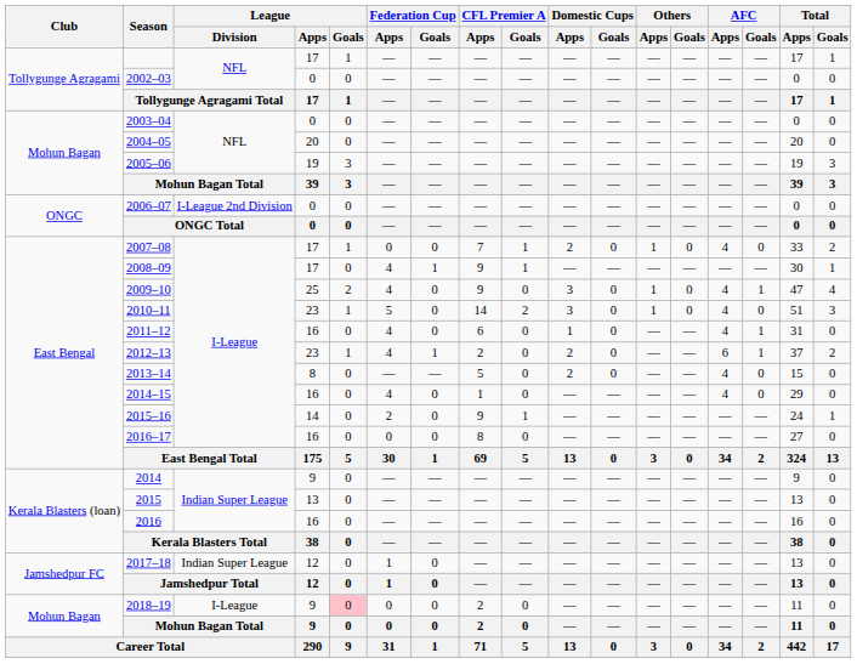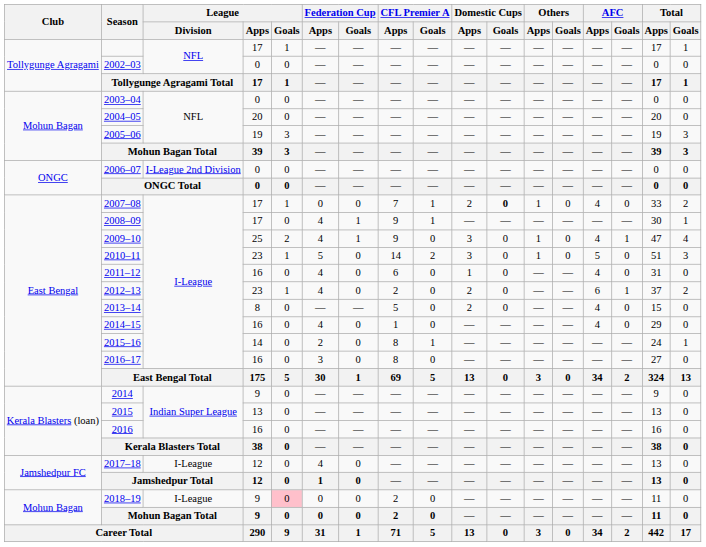 <table class="wikitable" style="font-size:90%; text-align:center;">
 <tr>
 <th rowspan="2">Club</th>
 <th rowspan="2">Season</th>
 <th colspan="3">League</th>
 <th colspan="2"><a href='#'>Federation Cup</a></th>
 <th colspan="2"><a href='#'>CFL Premier A</a></th>
 <th colspan="2">Domestic Cups</th>
 <th colspan="2">Others</th>
 <th colspan="2"><a href='#'>AFC</a></th>
 <th colspan="2">Total</th>
 </tr>
 <tr>
 <th>Division</th>
 <th>Apps</th>
 <th>Goals</th>
 <th>Apps</th>
 <th>Goals</th>
 <th>Apps</th>
 <th>Goals</th>
 <th>Apps</th>
 <th>Goals</th>
 <th>Apps</th>
 <th>Goals</th>
 <th>Apps</th>
 <th>Goals</th>
 <th>Apps</th>
 <th>Goals</th>
 </tr>
 <tr>
 <td rowspan="3"><a href='#'>Tollygunge Agragami</a></td>
 <td></td>
 <td rowspan="2"><a href='#'>NFL</a></td>
 <td>17</td>
 <td>1</td>
 <td>—</td>
 <td>—</td>
 <td>—</td>
 <td>—</td>
 <td>—</td>
 <td>—</td>
 <td>—</td>
 <td>—</td>
 <td>—</td>
 <td>—</td>
 <td>17</td>
 <td>1</td>
 </tr>
 <tr>
 <td><a href='#'>2002–03</a></td>
 <td>0</td>
 <td>0</td>
 <td>—</td>
 <td>—</td>
 <td>—</td>
 <td>—</td>
 <td>—</td>
 <td>—</td>
 <td>—</td>
 <td>—</td>
 <td>—</td>
 <td>—</td>
 <td>0</td>
 <td>0</td>
 </tr>
 <tr>
 <th colspan="2">Tollygunge Agragami Total</th>
 <th>17</th>
 <th>1</th>
 <th>—</th>
 <th>—</th>
 <th>—</th>
 <th>—</th>
 <th>—</th>
 <th>—</th>
 <th>—</th>
 <th>—</th>
 <th>—</th>
 <th>—</th>
 <th>17</th>
 <th>1</th>
 </tr>
 <tr>
 <td rowspan="4"><a href='#'>Mohun Bagan</a></td>
 <td><a href='#'>2003–04</a></td>
 <td rowspan="3">NFL</td>
 <td>0</td>
 <td>0</td>
 <td>—</td>
 <td>—</td>
 <td>—</td>
 <td>—</td>
 <td>—</td>
 <td>—</td>
 <td>—</td>
 <td>—</td>
 <td>—</td>
 <td>—</td>
 <td>0</td>
 <td>0</td>
 </tr>
 <tr>
 <td><a href='#'>2004–05</a></td>
 <td>20</td>
 <td>0</td>
 <td>—</td>
 <td>—</td>
 <td>—</td>
 <td>—</td>
 <td>—</td>
 <td>—</td>
 <td>—</td>
 <td>—</td>
 <td>—</td>
 <td>—</td>
 <td>20</td>
 <td>0</td>
 </tr>
 <tr>
 <td><a href='#'>2005–06</a></td>
 <td>19</td>
 <td>3</td>
 <td>—</td>
 <td>—</td>
 <td>—</td>
 <td>—</td>
 <td>—</td>
 <td>—</td>
 <td>—</td>
 <td>—</td>
 <td>—</td>
 <td>—</td>
 <td>19</td>
 <td>3</td>
 </tr>
 <tr>
 <th colspan="2">Mohun Bagan Total</th>
 <th>39</th>
 <th>3</th>
 <th>—</th>
 <th>—</th>
 <th>—</th>
 <th>—</th>
 <th>—</th>
 <th>—</th>
 <th>—</th>
 <th>—</th>
 <th>—</th>
 <th>—</th>
 <th>39</th>
 <th>3</th>
 </tr>
 <tr>
 <td rowspan="2"><a href='#'>ONGC</a></td>
 <td><a href='#'>2006–07</a></td>
 <td><a href='#'>I-League 2nd Division</a></td>
 <td>0</td>
 <td>0</td>
 <td>—</td>
 <td>—</td>
 <td>—</td>
 <td>—</td>
 <td>—</td>
 <td>—</td>
 <td>—</td>
 <td>—</td>
 <td>—</td>
 <td>—</td>
 <td>0</td>
 <td>0</td>
 </tr>
 <tr>
 <th colspan="2">ONGC Total</th>
 <th>0</th>
 <th>0</th>
 <th>—</th>
 <th>—</th>
 <th>—</th>
 <th>—</th>
 <th>—</th>
 <th>—</th>
 <th>—</th>
 <th>—</th>
 <th>—</th>
 <th>—</th>
 <th>0</th>
 <th>0</th>
 </tr>
 <tr>
 <td rowspan="11"><a href='#'>East Bengal</a></td>
 <td><a href='#'>2007–08</a></td>
 <td rowspan="10"><a href='#'>I-League</a></td>
 <td>17</td>
 <td>1</td>
 <td>0</td>
 <td>0</td>
 <td>7</td>
 <td>1</td>
 <td>2</td>
-<td>0</td>
+<td><strong>0</strong></td>
 <td>1</td>
 <td>0</td>
 <td>4</td>
 <td>0</td>
 <td>33</td>
 <td>2</td>
 </tr>
 <tr>
 <td><a href='#'>2008–09</a></td>
 <td>17</td>
 <td>0</td>
 <td>4</td>
 <td>1</td>
 <td>9</td>
 <td>1</td>
 <td>—</td>
 <td>—</td>
 <td>—</td>
 <td>—</td>
 <td>—</td>
 <td>—</td>
 <td>30</td>
 <td>1</td>
 </tr>
 <tr>
 <td><a href='#'>2009–10</a></td>
 <td>25</td>
 <td>2</td>
 <td>4</td>
-<td>0</td>
+<td>1</td>
 <td>9</td>
 <td>0</td>
 <td>3</td>
 <td>0</td>
 <td>1</td>
 <td>0</td>
 <td>4</td>
 <td>1</td>
 <td>47</td>
 <td>4</td>
 </tr>
 <tr>
 <td><a href='#'>2010–11</a></td>
 <td>23</td>
 <td>1</td>
 <td>5</td>
 <td>0</td>
 <td>14</td>
 <td>2</td>
 <td>3</td>
 <td>0</td>
 <td>1</td>
 <td>0</td>
-<td>4</td>
+<td>5</td>
 <td>0</td>
 <td>51</td>
 <td>3</td>
 </tr>
 <tr>
 <td><a href='#'>2011–12</a></td>
 <td>16</td>
 <td>0</td>
 <td>4</td>
 <td>0</td>
 <td>6</td>
 <td>0</td>
 <td>1</td>
 <td>0</td>
 <td>—</td>
 <td>—</td>
 <td>4</td>
-<td>1</td>
+<td>0</td>
 <td>31</td>
 <td>0</td>
 </tr>
 <tr>
 <td><a href='#'>2012–13</a></td>
 <td>23</td>
 <td>1</td>
 <td>4</td>
-<td>1</td>
+<td>0</td>
 <td>2</td>
 <td>0</td>
 <td>2</td>
 <td>0</td>
 <td>—</td>
 <td>—</td>
 <td>6</td>
 <td>1</td>
 <td>37</td>
 <td>2</td>
 </tr>
 <tr>
 <td><a href='#'>2013–14</a></td>
 <td>8</td>
 <td>0</td>
 <td>—</td>
 <td>—</td>
 <td>5</td>
 <td>0</td>
 <td>2</td>
 <td>0</td>
 <td>—</td>
 <td>—</td>
 <td>4</td>
 <td>0</td>
 <td>15</td>
 <td>0</td>
 </tr>
 <tr>
 <td><a href='#'>2014–15</a></td>
 <td>16</td>
 <td>0</td>
 <td>4</td>
 <td>0</td>
 <td>1</td>
 <td>0</td>
 <td>—</td>
 <td>—</td>
 <td>—</td>
 <td>—</td>
 <td>4</td>
 <td>0</td>
 <td>29</td>
 <td>0</td>
 </tr>
 <tr>
 <td><a href='#'>2015–16</a></td>
 <td>14</td>
 <td>0</td>
 <td>2</td>
 <td>0</td>
-<td>9</td>
+<td>8</td>
 <td>1</td>
 <td>—</td>
 <td>—</td>
 <td>—</td>
 <td>—</td>
 <td>—</td>
 <td>—</td>
 <td>24</td>
 <td>1</td>
 </tr>
 <tr>
 <td><a href='#'>2016–17</a></td>
 <td>16</td>
 <td>0</td>
-<td>0</td>
+<td>3</td>
 <td>0</td>
 <td>8</td>
 <td>0</td>
 <td>—</td>
 <td>—</td>
 <td>—</td>
 <td>—</td>
 <td>—</td>
 <td>—</td>
 <td>27</td>
 <td>0</td>
 </tr>
 <tr>
 <th colspan="2">East Bengal Total</th>
 <th>175</th>
 <th>5</th>
 <th>30</th>
 <th>1</th>
 <th>69</th>
 <th>5</th>
 <th>13</th>
 <th>0</th>
 <th>3</th>
 <th>0</th>
 <th>34</th>
 <th>2</th>
 <th>324</th>
 <th>13</th>
 </tr>
 <tr>
 <td rowspan="4"><a href='#'>Kerala Blasters</a> (loan)</td>
 <td><a href='#'>2014</a></td>
 <td rowspan="3"><a href='#'>Indian Super League</a></td>
 <td>9</td>
 <td>0</td>
 <td>—</td>
 <td>—</td>
 <td>—</td>
 <td>—</td>
 <td>—</td>
 <td>—</td>
 <td>—</td>
 <td>—</td>
 <td>—</td>
 <td>—</td>
 <td>9</td>
 <td>0</td>
 </tr>
 <tr>
 <td><a href='#'>2015</a></td>
 <td>13</td>
 <td>0</td>
 <td>—</td>
 <td>—</td>
 <td>—</td>
 <td>—</td>
 <td>—</td>
 <td>—</td>
 <td>—</td>
 <td>—</td>
 <td>—</td>
 <td>—</td>
 <td>13</td>
 <td>0</td>
 </tr>
 <tr>
 <td><a href='#'>2016</a></td>
 <td>16</td>
 <td>0</td>
 <td>—</td>
 <td>—</td>
 <td>—</td>
 <td>—</td>
 <td>—</td>
 <td>—</td>
 <td>—</td>
 <td>—</td>
 <td>—</td>
 <td>—</td>
 <td>16</td>
 <td>0</td>
 </tr>
 <tr>
 <th colspan="2">Kerala Blasters Total</th>
 <th>38</th>
 <th>0</th>
 <th>—</th>
 <th>—</th>
 <th>—</th>
 <th>—</th>
 <th>—</th>
 <th>—</th>
 <th>—</th>
 <th>—</th>
 <th>—</th>
 <th>—</th>
 <th>38</th>
 <th>0</th>
 </tr>
 <tr>
 <td rowspan="2"><a href='#'>Jamshedpur FC</a></td>
 <td><a href='#'>2017–18</a></td>
-<td>Indian Super League</td>
+<td>I-League</td>
 <td>12</td>
 <td>0</td>
-<td>1</td>
+<td>4</td>
 <td>0</td>
 <td>—</td>
 <td>—</td>
 <td>—</td>
 <td>—</td>
 <td>—</td>
 <td>—</td>
 <td>—</td>
 <td>—</td>
 <td>13</td>
 <td>0</td>
 </tr>
 <tr>
 <th colspan="2">Jamshedpur Total</th>
 <th>12</th>
 <th>0</th>
 <th>1</th>
 <th>0</th>
 <th>—</th>
 <th>—</th>
 <th>—</th>
 <th>—</th>
 <th>—</th>
 <th>—</th>
 <th>—</th>
 <th>—</th>
 <th>13</th>
 <th>0</th>
 </tr>
 <tr>
 <td rowspan="2"><a href='#'>Mohun Bagan</a></td>
 <td><a href='#'>2018–19</a></td>
 <td>I-League</td>
 <td>9</td>
 <td style="background: pink;">0</td>
 <td>0</td>
 <td>0</td>
 <td>2</td>
 <td>0</td>
 <td>—</td>
 <td>—</td>
 <td>—</td>
 <td>—</td>
 <td>—</td>
 <td>—</td>
 <td>11</td>
 <td>0</td>
 </tr>
 <tr>
 <th colspan="2">Mohun Bagan Total</th>
 <th>9</th>
 <th>0</th>
 <th>0</th>
 <th>0</th>
 <th>2</th>
 <th>0</th>
 <th>—</th>
 <th>—</th>
 <th>—</th>
 <th>—</th>
 <th>—</th>
 <th>—</th>
 <th>11</th>
 <th>0</th>
 </tr>
 <tr>
 <th colspan="3">Career Total</th>
 <th>290</th>
 <th>9</th>
 <th>31</th>
 <th>1</th>
 <th>71</th>
 <th>5</th>
 <th>13</th>
 <th>0</th>
 <th>3</th>
 <th>0</th>
 <th>34</th>
 <th>2</th>
 <th>442</th>
 <th>17</th>
 </tr>
 </table>
